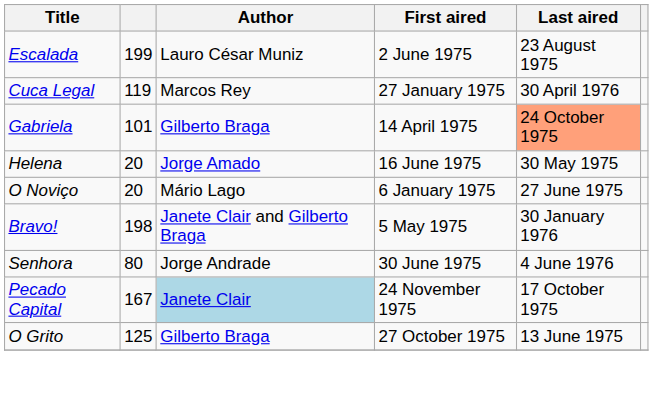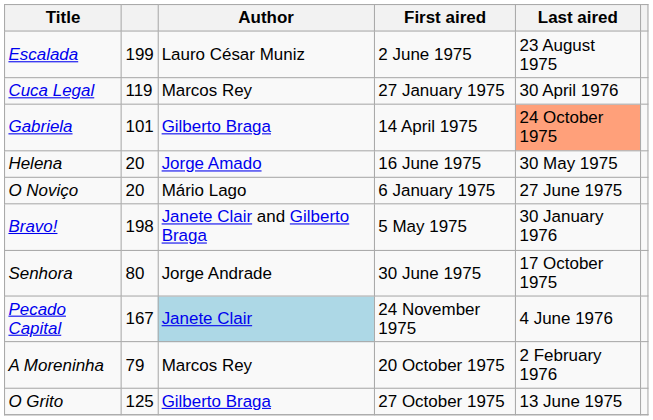 <table class="wikitable sortable">
 <tr>
 <th>Title</th>
 <th></th>
 <th>Author</th>
 <th>First aired</th>
 <th>Last aired</th>
 <th></th>
 </tr>
 <tr>
 <td><em><a href='#'>Escalada</a></em></td>
 <td>199</td>
 <td>Lauro César Muniz</td>
 <td>2 June 1975</td>
 <td>23 August 1975</td>
 <td></td>
 </tr>
 <tr>
 <td><em><a href='#'>Cuca Legal</a></em></td>
 <td>119</td>
 <td>Marcos Rey</td>
 <td>27 January 1975</td>
 <td>30 April 1976</td>
 <td></td>
 </tr>
 <tr>
 <td><em><a href='#'>Gabriela</a></em></td>
 <td>101</td>
 <td><a href='#'>Gilberto Braga</a></td>
 <td>14 April 1975</td>
 <td style="background: lightsalmon;">24 October 1975</td>
 <td></td>
 </tr>
 <tr>
 <td><em>Helena</em></td>
 <td>20</td>
 <td><a href='#'>Jorge Amado</a></td>
 <td>16 June 1975</td>
 <td>30 May 1975</td>
 <td></td>
 </tr>
 <tr>
 <td><em>O Noviço</em></td>
 <td>20</td>
 <td>Mário Lago</td>
 <td>6 January 1975</td>
 <td>27 June 1975</td>
 <td></td>
 </tr>
 <tr>
 <td><em><a href='#'>Bravo!</a></em></td>
 <td>198</td>
 <td><a href='#'>Janete Clair</a> and <a href='#'>Gilberto Braga</a></td>
 <td>5 May 1975</td>
 <td>30 January 1976</td>
 <td></td>
 </tr>
 <tr>
 <td><em>Senhora</em></td>
 <td>80</td>
 <td>Jorge Andrade</td>
 <td>30 June 1975</td>
-<td>4 June 1976</td>
+<td>17 October 1975</td>
 <td></td>
 </tr>
 <tr>
 <td><em><a href='#'>Pecado Capital</a></em></td>
 <td>167</td>
 <td style="background: lightblue;"><a href='#'>Janete Clair</a></td>
 <td>24 November 1975</td>
-<td>17 October 1975</td>
+<td>4 June 1976</td>
+<td></td>
+</tr>
+<tr>
+<td><em>A Moreninha</em></td>
+<td>79</td>
+<td>Marcos Rey</td>
+<td>20 October 1975</td>
+<td>2 February 1976</td>
 <td></td>
 </tr>
 <tr>
 <td><em>O Grito</em></td>
 <td>125</td>
 <td><a href='#'>Gilberto Braga</a></td>
 <td>27 October 1975</td>
 <td>13 June 1975</td>
 <td></td>
 </tr>
 <tr>
 </tr>
 </table>
